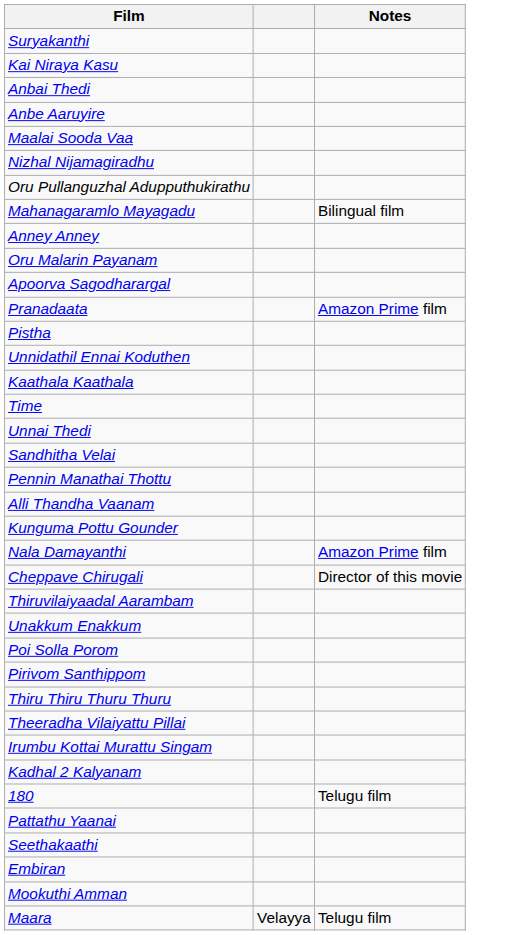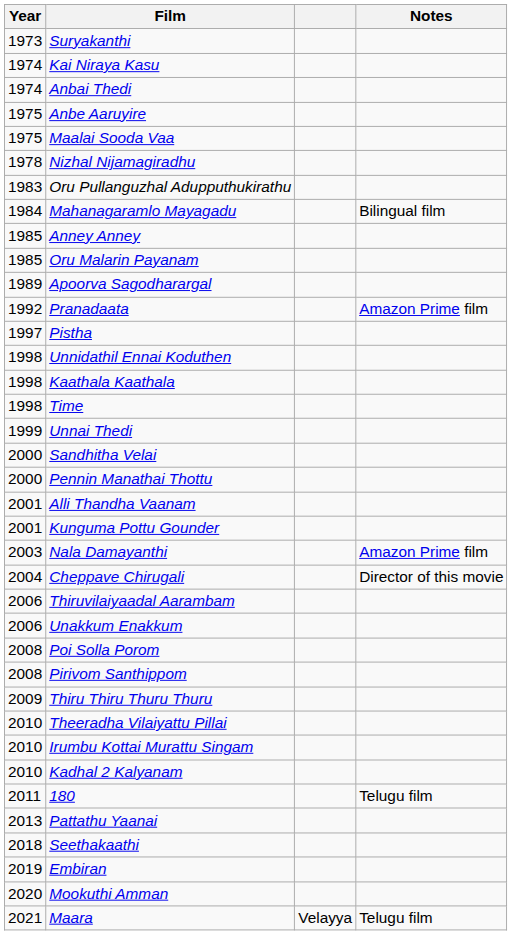 <table class="wikitable sortable">
 <tr>
+<th>Year</th>
 <th>Film</th>
 <th></th>
 <th>Notes</th>
 </tr>
 <tr>
+<td>1973</td>
 <td><em><a href='#'>Suryakanthi</a></em></td>
 <td></td>
 <td></td>
 </tr>
 <tr>
+<td>1974</td>
 <td><em><a href='#'>Kai Niraya Kasu</a></em></td>
 <td></td>
 <td></td>
 </tr>
 <tr>
+<td>1974</td>
 <td><em><a href='#'>Anbai Thedi</a></em></td>
 <td></td>
 <td></td>
 </tr>
 <tr>
+<td>1975</td>
 <td><em><a href='#'>Anbe Aaruyire</a></em></td>
 <td></td>
 <td></td>
 </tr>
 <tr>
+<td>1975</td>
 <td><em><a href='#'>Maalai Sooda Vaa</a></em></td>
 <td></td>
 <td></td>
 </tr>
 <tr>
+<td>1978</td>
 <td><em><a href='#'>Nizhal Nijamagiradhu</a></em></td>
 <td></td>
 <td></td>
 </tr>
 <tr>
+<td>1983</td>
 <td><em>Oru Pullanguzhal Adupputhukirathu</em></td>
 <td></td>
 <td></td>
 </tr>
 <tr>
+<td>1984</td>
 <td><em><a href='#'>Mahanagaramlo Mayagadu</a></em></td>
 <td></td>
 <td>Bilingual film</td>
 </tr>
 <tr>
+<td>1985</td>
 <td><em><a href='#'>Anney Anney</a></em></td>
 <td></td>
 <td></td>
 </tr>
 <tr>
+<td>1985</td>
 <td><em><a href='#'>Oru Malarin Payanam</a></em></td>
 <td></td>
 <td></td>
 </tr>
 <tr>
+<td>1989</td>
 <td><em><a href='#'>Apoorva Sagodharargal</a></em></td>
 <td></td>
 <td></td>
 </tr>
 <tr>
+<td>1992</td>
 <td><em><a href='#'>Pranadaata</a></em></td>
 <td></td>
 <td><a href='#'>Amazon Prime</a> film</td>
 </tr>
 <tr>
+<td>1997</td>
 <td><em><a href='#'>Pistha</a></em></td>
 <td></td>
 <td></td>
 </tr>
 <tr>
+<td>1998</td>
 <td><em><a href='#'>Unnidathil Ennai Koduthen</a></em></td>
 <td></td>
 <td></td>
 </tr>
 <tr>
+<td>1998</td>
 <td><em><a href='#'>Kaathala Kaathala</a></em></td>
 <td></td>
 <td></td>
 </tr>
 <tr>
+<td>1998</td>
 <td><em><a href='#'>Time</a></em></td>
 <td></td>
 <td></td>
 </tr>
 <tr>
+<td>1999</td>
 <td><em><a href='#'>Unnai Thedi</a></em></td>
 <td></td>
 <td></td>
 </tr>
 <tr>
+<td>2000</td>
 <td><em><a href='#'>Sandhitha Velai</a></em></td>
 <td></td>
 <td></td>
 </tr>
 <tr>
+<td>2000</td>
 <td><em><a href='#'>Pennin Manathai Thottu</a></em></td>
 <td></td>
 <td></td>
 </tr>
 <tr>
+<td>2001</td>
 <td><em><a href='#'>Alli Thandha Vaanam</a></em></td>
 <td></td>
 <td></td>
 </tr>
 <tr>
+<td>2001</td>
 <td><em><a href='#'>Kunguma Pottu Gounder</a></em></td>
 <td></td>
 <td></td>
 </tr>
 <tr>
+<td>2003</td>
 <td><em><a href='#'>Nala Damayanthi</a></em></td>
 <td></td>
 <td><a href='#'>Amazon Prime</a> film</td>
 </tr>
 <tr>
+<td>2004</td>
 <td><em><a href='#'>Cheppave Chirugali</a></em></td>
 <td></td>
 <td>Director of this movie</td>
 </tr>
 <tr>
+<td>2006</td>
 <td><em><a href='#'>Thiruvilaiyaadal Aarambam</a></em></td>
 <td></td>
 <td></td>
 </tr>
 <tr>
+<td>2006</td>
 <td><em><a href='#'>Unakkum Enakkum</a></em></td>
 <td></td>
 <td></td>
 </tr>
 <tr>
+<td>2008</td>
 <td><em><a href='#'>Poi Solla Porom</a></em></td>
 <td></td>
 <td></td>
 </tr>
 <tr>
+<td>2008</td>
 <td><em><a href='#'>Pirivom Santhippom</a></em></td>
 <td></td>
 <td></td>
 </tr>
 <tr>
+<td>2009</td>
 <td><em><a href='#'>Thiru Thiru Thuru Thuru</a></em></td>
 <td></td>
 <td></td>
 </tr>
 <tr>
+<td>2010</td>
 <td><em><a href='#'>Theeradha Vilaiyattu Pillai</a></em></td>
 <td></td>
 <td></td>
 </tr>
 <tr>
+<td>2010</td>
 <td><em><a href='#'>Irumbu Kottai Murattu Singam</a></em></td>
 <td></td>
 <td></td>
 </tr>
 <tr>
+<td>2010</td>
 <td><em><a href='#'>Kadhal 2 Kalyanam</a></em></td>
 <td></td>
 <td></td>
 </tr>
 <tr>
+<td>2011</td>
 <td><em><a href='#'>180</a></em></td>
 <td></td>
 <td>Telugu film</td>
 </tr>
 <tr>
+<td>2013</td>
 <td><em><a href='#'>Pattathu Yaanai</a></em></td>
 <td></td>
 <td></td>
 </tr>
 <tr>
+<td>2018</td>
 <td><em><a href='#'>Seethakaathi</a></em></td>
 <td></td>
 <td></td>
 </tr>
 <tr>
+<td>2019</td>
 <td><em><a href='#'>Embiran</a></em></td>
 <td></td>
 <td></td>
 </tr>
 <tr>
+<td>2020</td>
 <td><em><a href='#'>Mookuthi Amman</a></em></td>
 <td></td>
 <td></td>
 </tr>
 <tr>
+<td>2021</td>
 <td><em><a href='#'>Maara</a></em></td>
 <td>Velayya</td>
 <td>Telugu film</td>
 </tr>
 </table>
